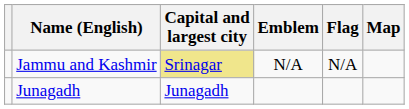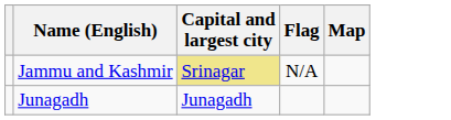 <table class="wikitable sortable" style="text-align:right;">
 <tr>
 <th></th>
 <th>Name (English)</th>
 <th>Capital and<br> largest city</th>
-<th class="unsortable">Emblem</th>
 <th class="unsortable">Flag</th>
 <th class="unsortable">Map</th>
 </tr>
 <tr>
 <td></td>
 <td style="text-align:left;"><a href='#'>Jammu and Kashmir</a></td>
 <td style="background: khaki; text-align:left;"><a href='#'>Srinagar</a></td>
 <td style="text-align:center;">N/A</td>
-<td style="text-align:center;">N/A</td>
 <td></td>
 </tr>
 <tr>
 <td></td>
 <td style="text-align:left;"><a href='#'>Junagadh</a></td>
 <td style="text-align:left;"><a href='#'>Junagadh</a></td>
 <td style="text-align:center;"></td>
-<td style="text-align:center;"></td>
 <td></td>
 </tr>
 </table>
